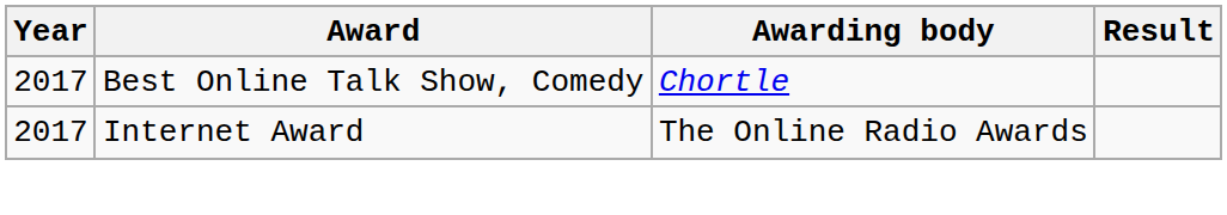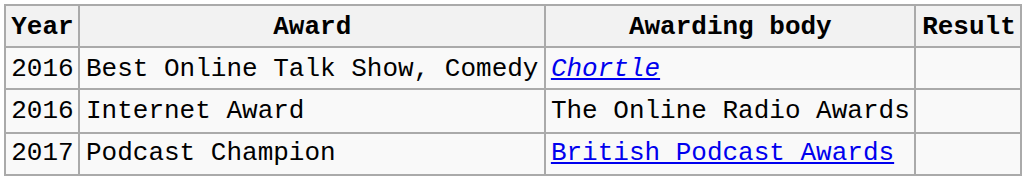 <table class="wikitable" border="1">
 <tr>
 <th>Year</th>
 <th>Award</th>
 <th>Awarding body</th>
 <th>Result</th>
 </tr>
 <tr>
-<td>2017</td>
+<td>2016</td>
 <td>Best Online Talk Show, Comedy</td>
 <td><em><a href='#'>Chortle</a></em></td>
 <td></td>
 </tr>
 <tr>
-<td>2017</td>
+<td>2016</td>
 <td>Internet Award</td>
 <td>The Online Radio Awards</td>
 <td></td>
 </tr>
+<tr>
+<td>2017</td>
+<td>Podcast Champion</td>
+<td><a href='#'>British Podcast Awards</a></td>
+<td></td>
+</tr>
 </table>
